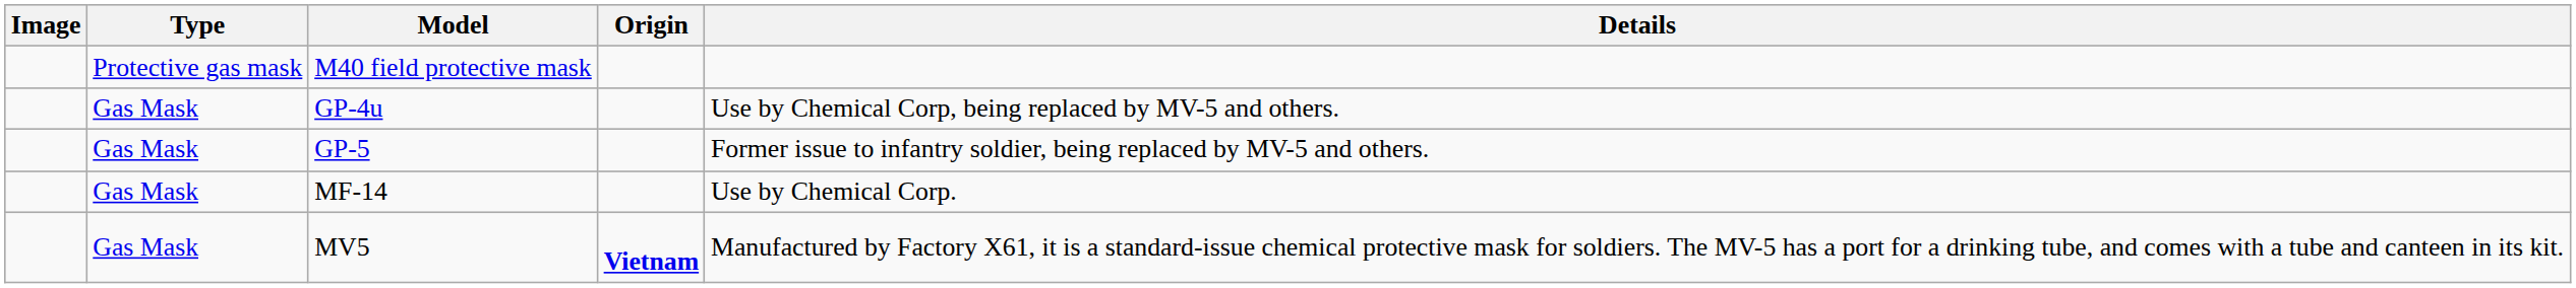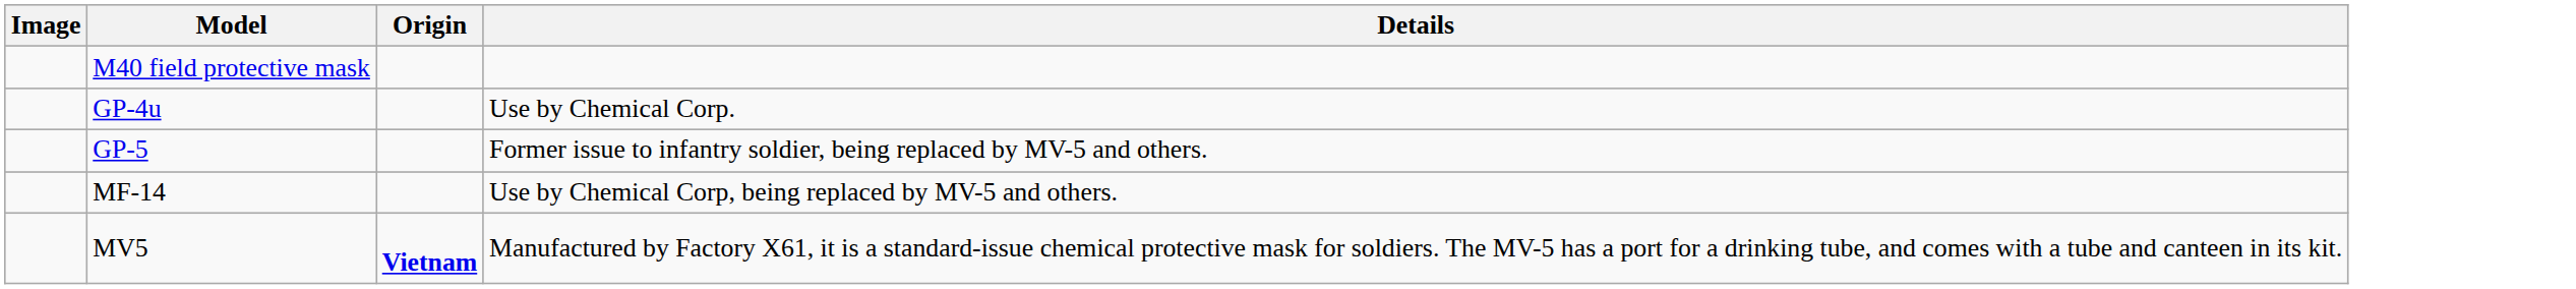 <table class="wikitable">
 <tr>
 <th style="text-align: center;">Image</th>
-<th style="text-align: center;">Type</th>
 <th style="text-align: center;">Model</th>
 <th style="text-align: center;">Origin</th>
 <th style="text-align: center;">Details</th>
 </tr>
 <tr>
 <td></td>
-<td><a href='#'>Protective gas mask</a></td>
 <td><a href='#'>M40 field protective mask</a></td>
 <td></td>
 <td></td>
 </tr>
 <tr>
 <td></td>
-<td><a href='#'>Gas Mask</a></td>
 <td><a href='#'>GP-4u</a></td>
 <td></td>
-<td>Use by Chemical Corp, being replaced by MV-5 and others.</td>
+<td>Use by Chemical Corp.</td>
 </tr>
 <tr>
 <td><br></td>
-<td><a href='#'>Gas Mask</a></td>
 <td><a href='#'>GP-5</a></td>
 <td></td>
 <td>Former issue to infantry soldier, being replaced by MV-5 and others.</td>
 </tr>
 <tr>
 <td></td>
-<td><a href='#'>Gas Mask</a></td>
 <td>MF-14</td>
 <td></td>
-<td>Use by Chemical Corp.</td>
+<td>Use by Chemical Corp, being replaced by MV-5 and others.</td>
 </tr>
 <tr>
 <td></td>
-<td><a href='#'>Gas Mask</a></td>
 <td>MV5</td>
 <td><strong><br><a href='#'>Vietnam</a></strong></td>
 <td>Manufactured by Factory X61, it is a standard-issue chemical protective mask for soldiers. The MV-5 has a port for a drinking tube, and comes with a tube and canteen in its kit.</td>
 </tr>
 </table>
